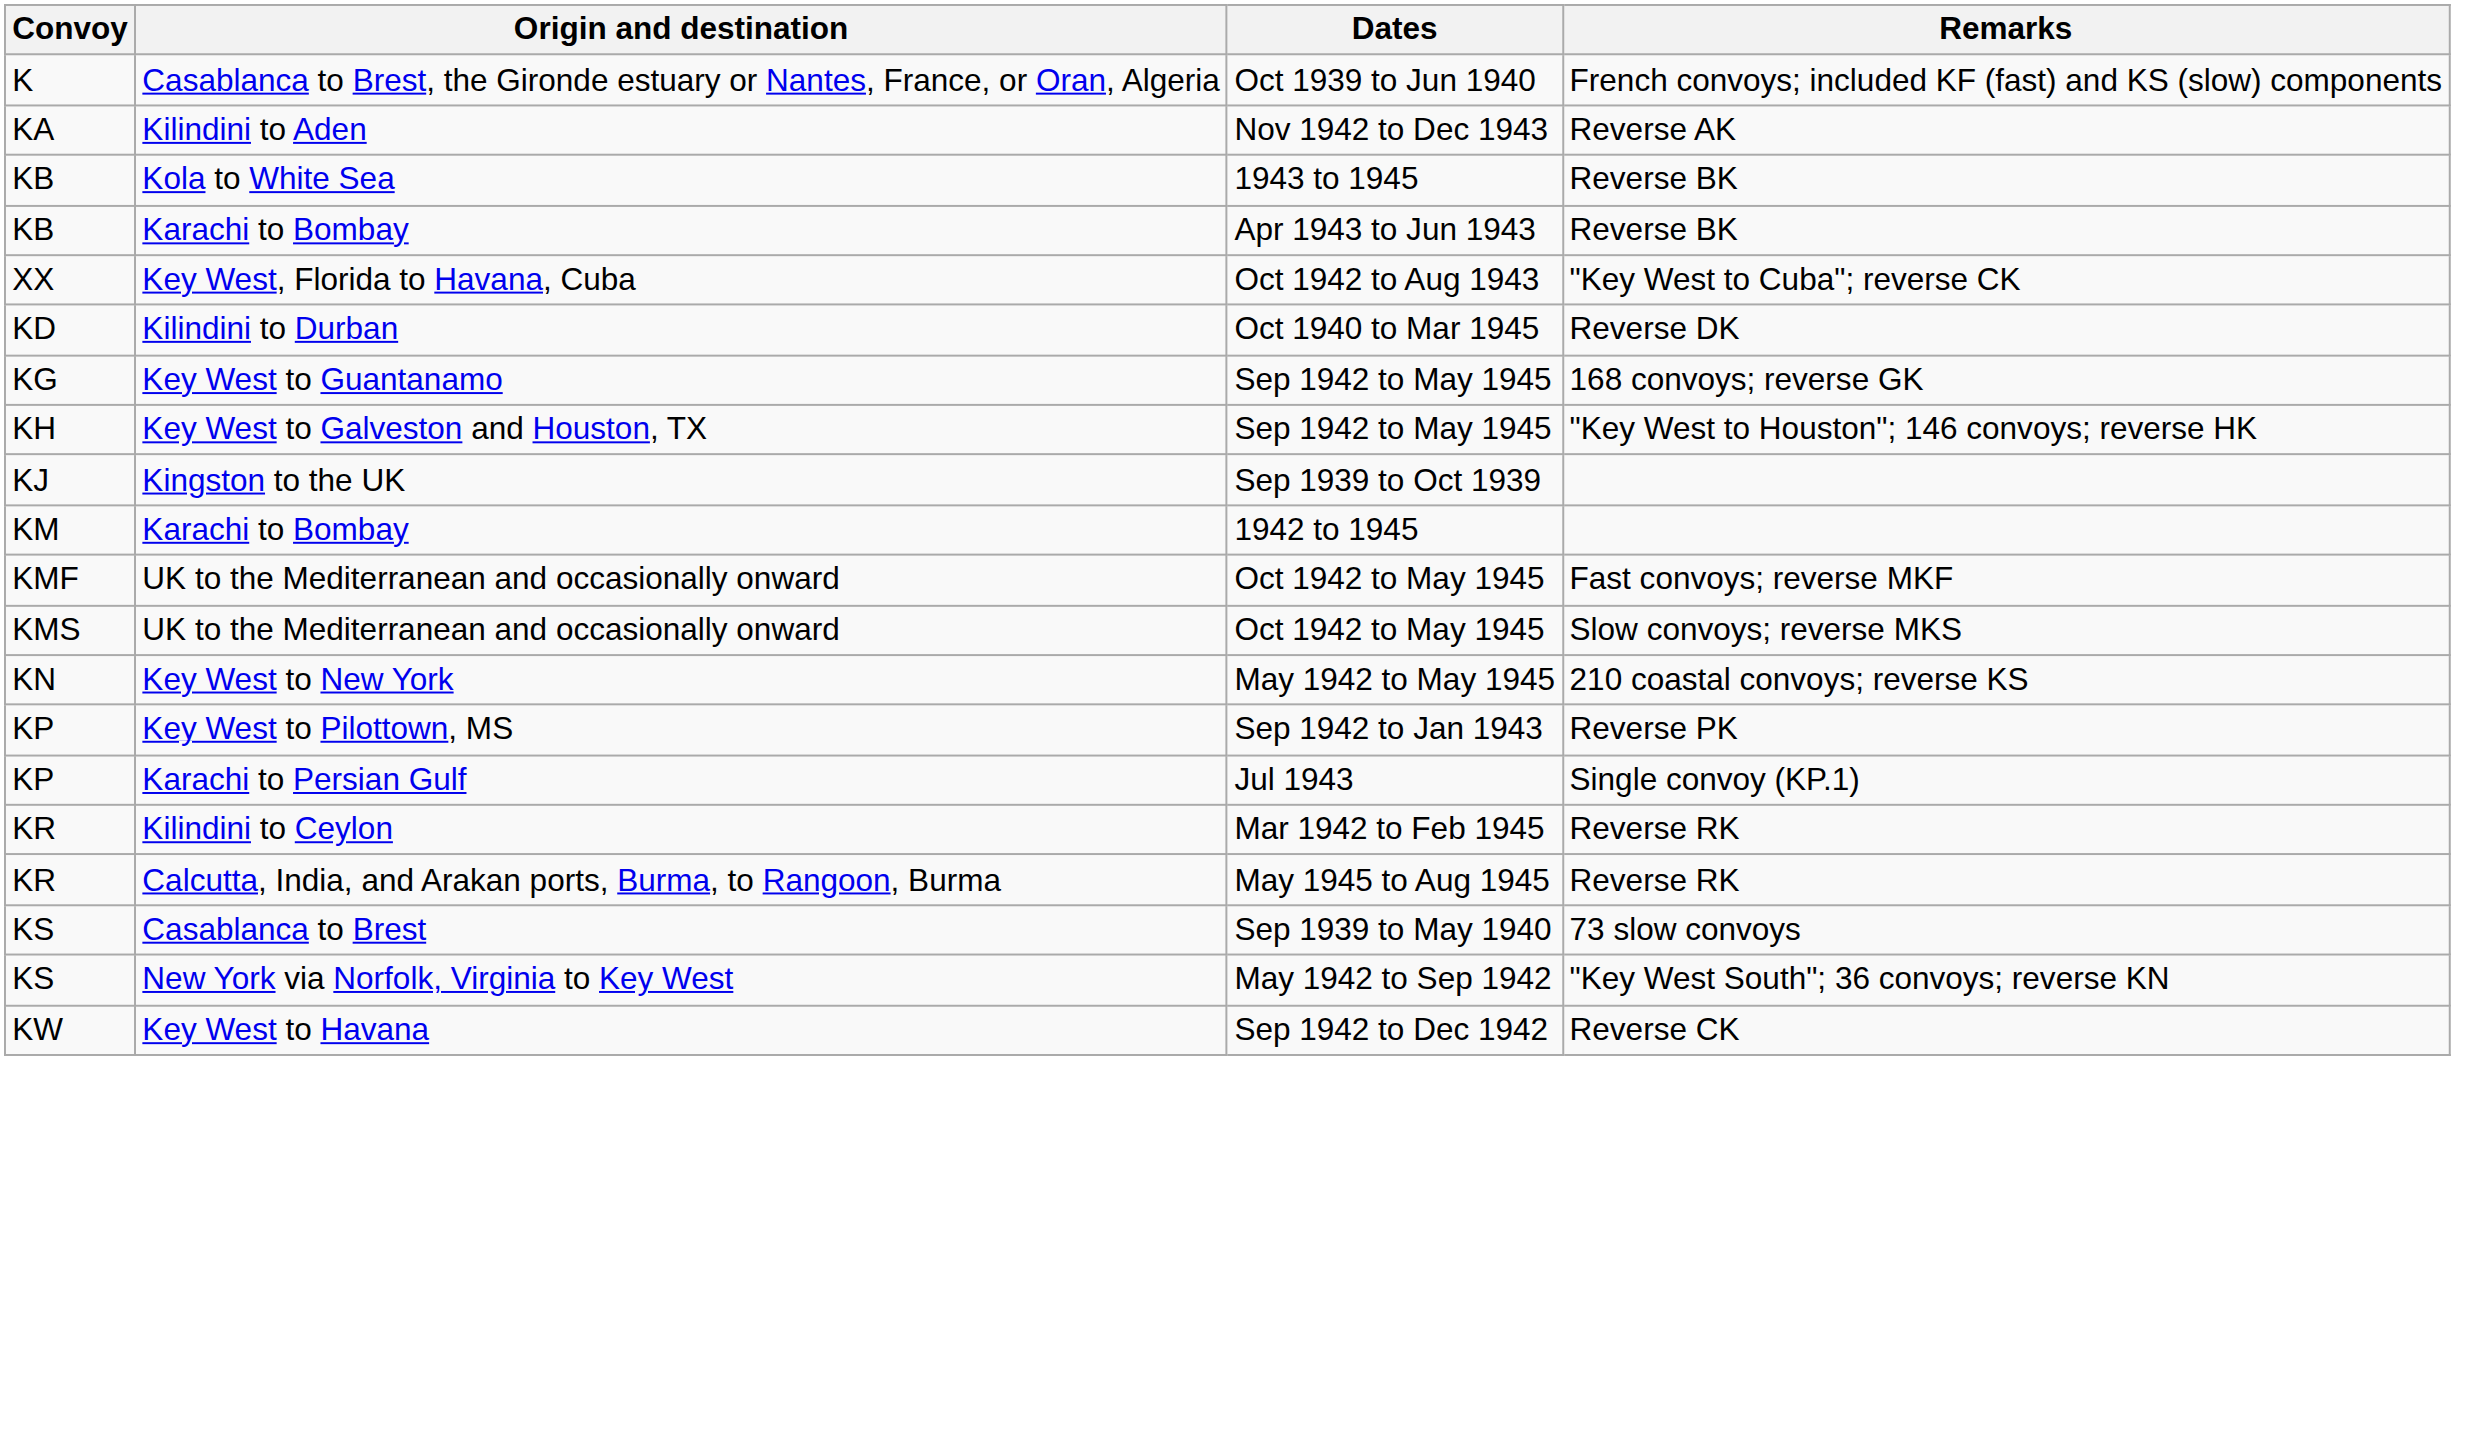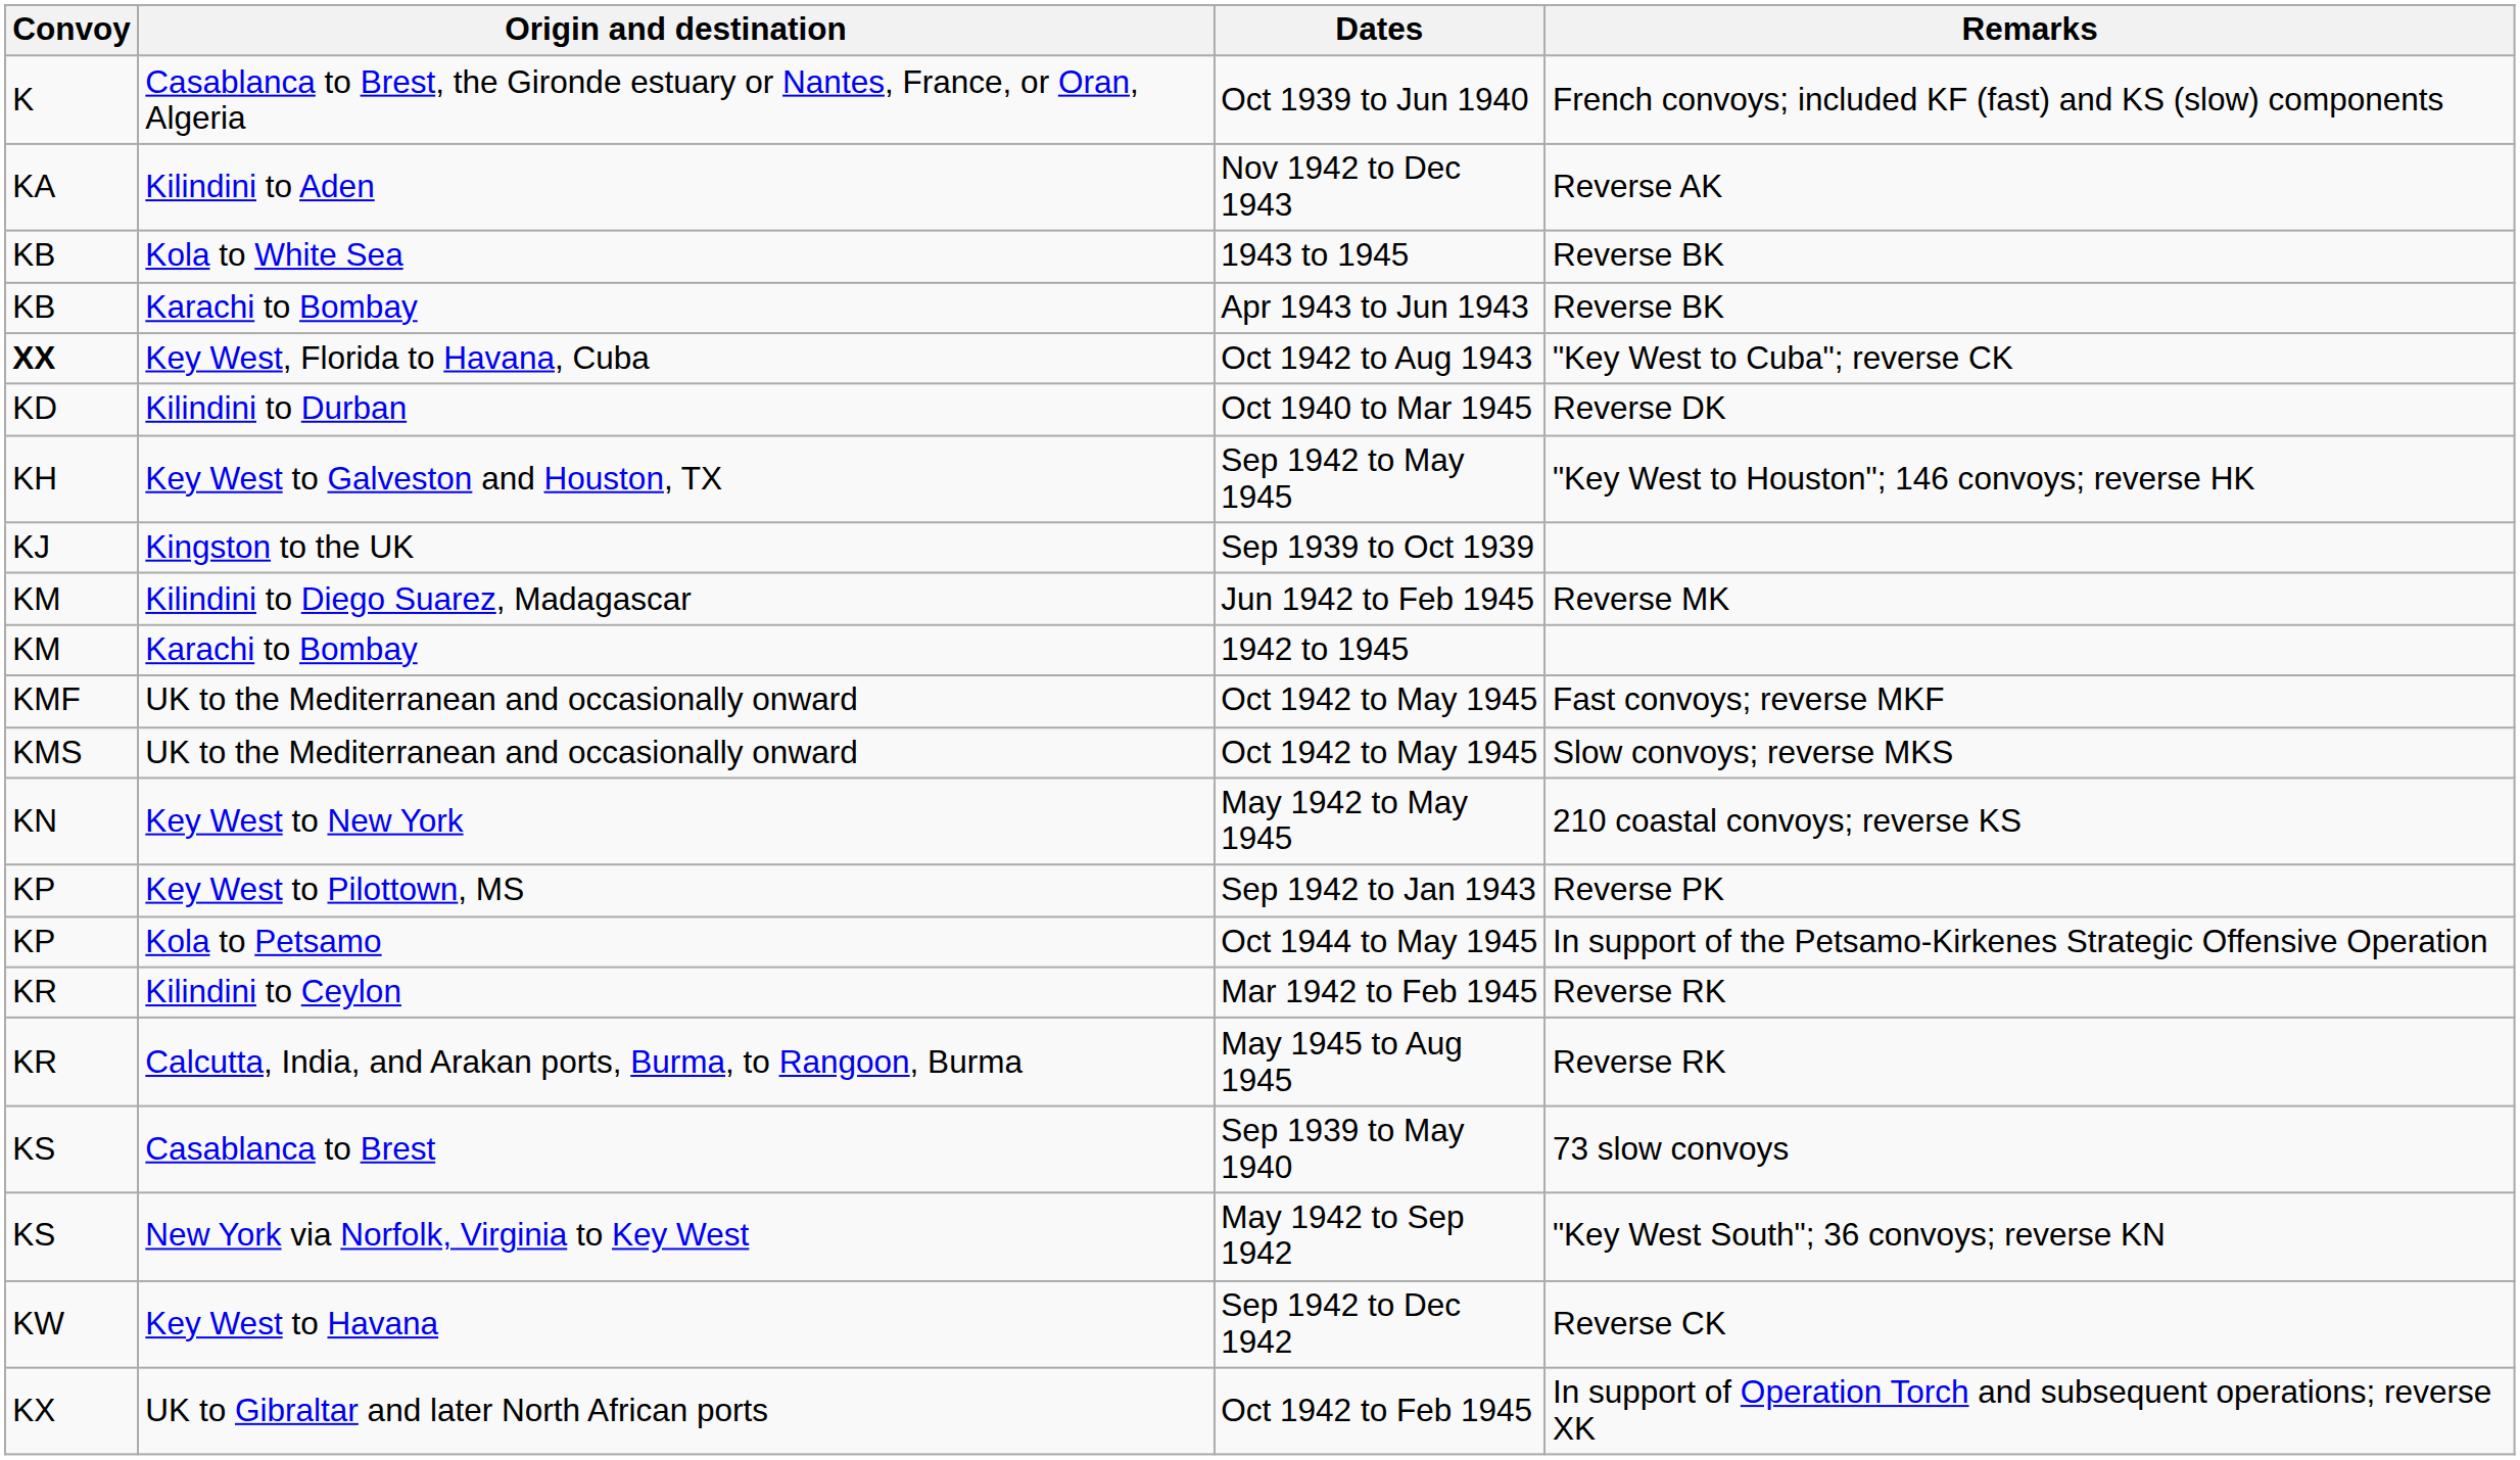 <table class="wikitable">
 <tr>
 <th>Convoy</th>
 <th>Origin and destination</th>
 <th>Dates</th>
 <th>Remarks</th>
 </tr>
 <tr>
 <td>K</td>
 <td><a href='#'>Casablanca</a> to <a href='#'>Brest</a>, the Gironde estuary or <a href='#'>Nantes</a>, France, or <a href='#'>Oran</a>, Algeria</td>
 <td>Oct 1939 to Jun 1940</td>
 <td>French convoys; included KF (fast) and KS (slow) components</td>
 </tr>
 <tr>
 <td>KA</td>
 <td><a href='#'>Kilindini</a> to <a href='#'>Aden</a></td>
 <td>Nov 1942 to Dec 1943</td>
 <td>Reverse AK</td>
 </tr>
 <tr>
 <td>KB</td>
 <td><a href='#'>Kola</a> to <a href='#'>White Sea</a></td>
 <td>1943 to 1945</td>
 <td>Reverse BK</td>
 </tr>
 <tr>
 <td>KB</td>
 <td><a href='#'>Karachi</a> to <a href='#'>Bombay</a></td>
 <td>Apr 1943 to Jun 1943</td>
 <td>Reverse BK</td>
 </tr>
 <tr>
-<td>XX</td>
+<td><strong>XX</strong></td>
 <td><a href='#'>Key West</a>, Florida to <a href='#'>Havana</a>, Cuba</td>
 <td>Oct 1942 to Aug 1943</td>
 <td>"Key West to Cuba"; reverse CK</td>
 </tr>
 <tr>
 <td>KD</td>
 <td><a href='#'>Kilindini</a> to <a href='#'>Durban</a></td>
 <td>Oct 1940 to Mar 1945</td>
 <td>Reverse DK</td>
-</tr>
-<tr>
-<td>KG</td>
-<td><a href='#'>Key West</a> to <a href='#'>Guantanamo</a></td>
-<td>Sep 1942 to May 1945</td>
-<td>168 convoys; reverse GK</td>
 </tr>
 <tr>
 <td>KH</td>
 <td><a href='#'>Key West</a> to <a href='#'>Galveston</a> and <a href='#'>Houston</a>, TX</td>
 <td>Sep 1942 to May 1945</td>
 <td>"Key West to Houston"; 146 convoys; reverse HK</td>
 </tr>
 <tr>
 <td>KJ</td>
 <td><a href='#'>Kingston</a> to the UK</td>
 <td>Sep 1939 to Oct 1939</td>
 <td></td>
+</tr>
+<tr>
+<td>KM</td>
+<td><a href='#'>Kilindini</a> to <a href='#'>Diego Suarez</a>, Madagascar</td>
+<td>Jun 1942 to Feb 1945</td>
+<td>Reverse MK</td>
 </tr>
 <tr>
 <td>KM</td>
 <td><a href='#'>Karachi</a> to <a href='#'>Bombay</a></td>
 <td>1942 to 1945</td>
 <td></td>
 </tr>
 <tr>
 <td>KMF</td>
 <td>UK to the Mediterranean and occasionally onward</td>
 <td>Oct 1942 to May 1945</td>
 <td>Fast convoys; reverse MKF</td>
 </tr>
 <tr>
 <td>KMS</td>
 <td>UK to the Mediterranean and occasionally onward</td>
 <td>Oct 1942 to May 1945</td>
 <td>Slow convoys; reverse MKS</td>
 </tr>
 <tr>
 <td>KN</td>
 <td><a href='#'>Key West</a> to <a href='#'>New York</a></td>
 <td>May 1942 to May 1945</td>
 <td>210 coastal convoys; reverse KS</td>
 </tr>
 <tr>
 <td>KP</td>
 <td><a href='#'>Key West</a> to <a href='#'>Pilottown</a>, MS</td>
 <td>Sep 1942 to Jan 1943</td>
 <td>Reverse PK</td>
 </tr>
 <tr>
 <td>KP</td>
-<td><a href='#'>Karachi</a> to <a href='#'>Persian Gulf</a></td>
-<td>Jul 1943</td>
-<td>Single convoy (KP.1)</td>
+<td><a href='#'>Kola</a> to <a href='#'>Petsamo</a></td>
+<td>Oct 1944 to May 1945</td>
+<td>In support of the Petsamo-Kirkenes Strategic Offensive Operation</td>
 </tr>
 <tr>
 <td>KR</td>
 <td><a href='#'>Kilindini</a> to <a href='#'>Ceylon</a></td>
 <td>Mar 1942 to Feb 1945</td>
 <td>Reverse RK</td>
 </tr>
 <tr>
 <td>KR</td>
 <td><a href='#'>Calcutta</a>, India, and Arakan ports, <a href='#'>Burma</a>, to <a href='#'>Rangoon</a>, Burma</td>
 <td>May 1945 to Aug 1945</td>
 <td>Reverse RK</td>
 </tr>
 <tr>
 <td>KS</td>
 <td><a href='#'>Casablanca</a> to <a href='#'>Brest</a></td>
 <td>Sep 1939 to May 1940</td>
 <td>73 slow convoys</td>
 </tr>
 <tr>
 <td>KS</td>
 <td><a href='#'>New York</a> via <a href='#'>Norfolk, Virginia</a> to <a href='#'>Key West</a></td>
 <td>May 1942 to Sep 1942</td>
 <td>"Key West South"; 36 convoys; reverse KN</td>
 </tr>
 <tr>
 <td>KW</td>
 <td><a href='#'>Key West</a> to <a href='#'>Havana</a></td>
 <td>Sep 1942 to Dec 1942</td>
 <td>Reverse CK</td>
 </tr>
+<tr>
+<td>KX</td>
+<td>UK to <a href='#'>Gibraltar</a> and later North African ports</td>
+<td>Oct 1942 to Feb 1945</td>
+<td>In support of <a href='#'>Operation Torch</a> and subsequent operations; reverse XK</td>
+</tr>
 </table>
